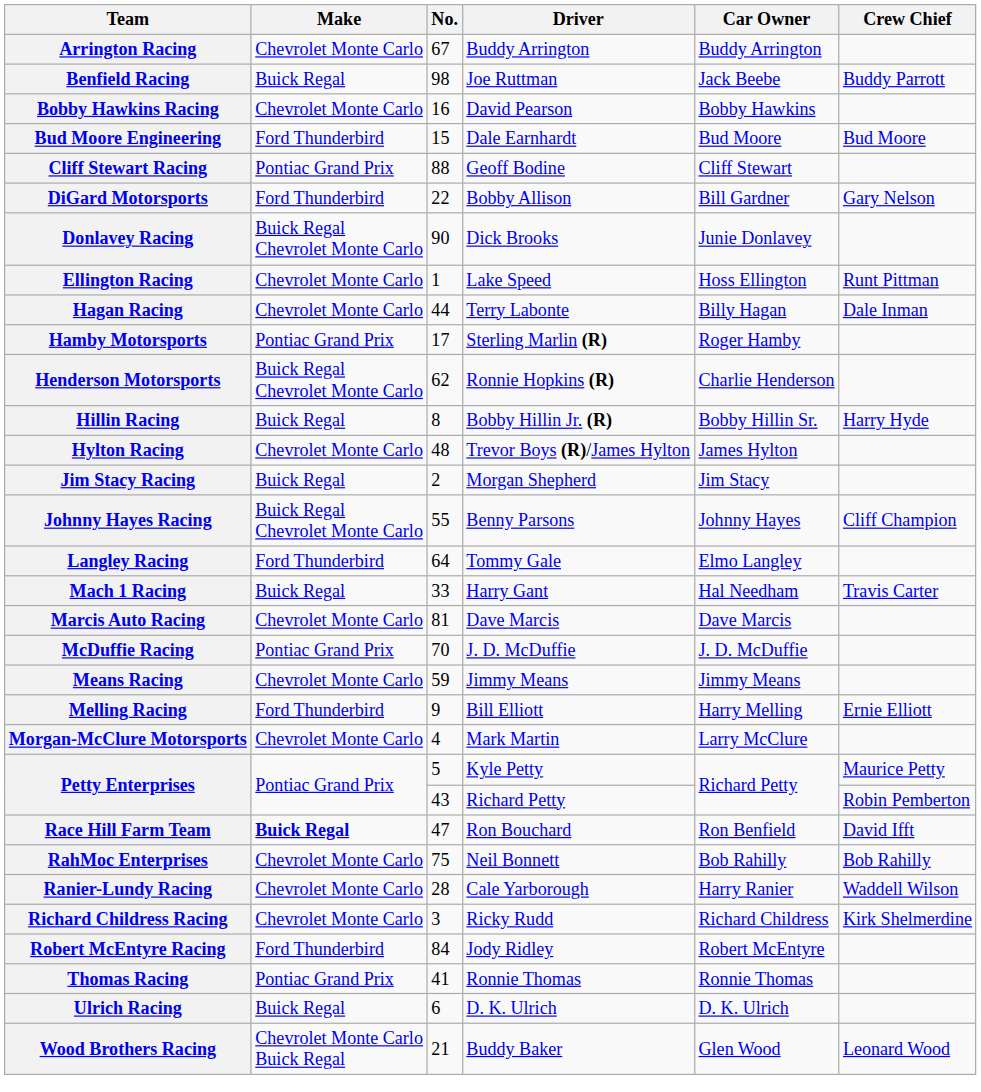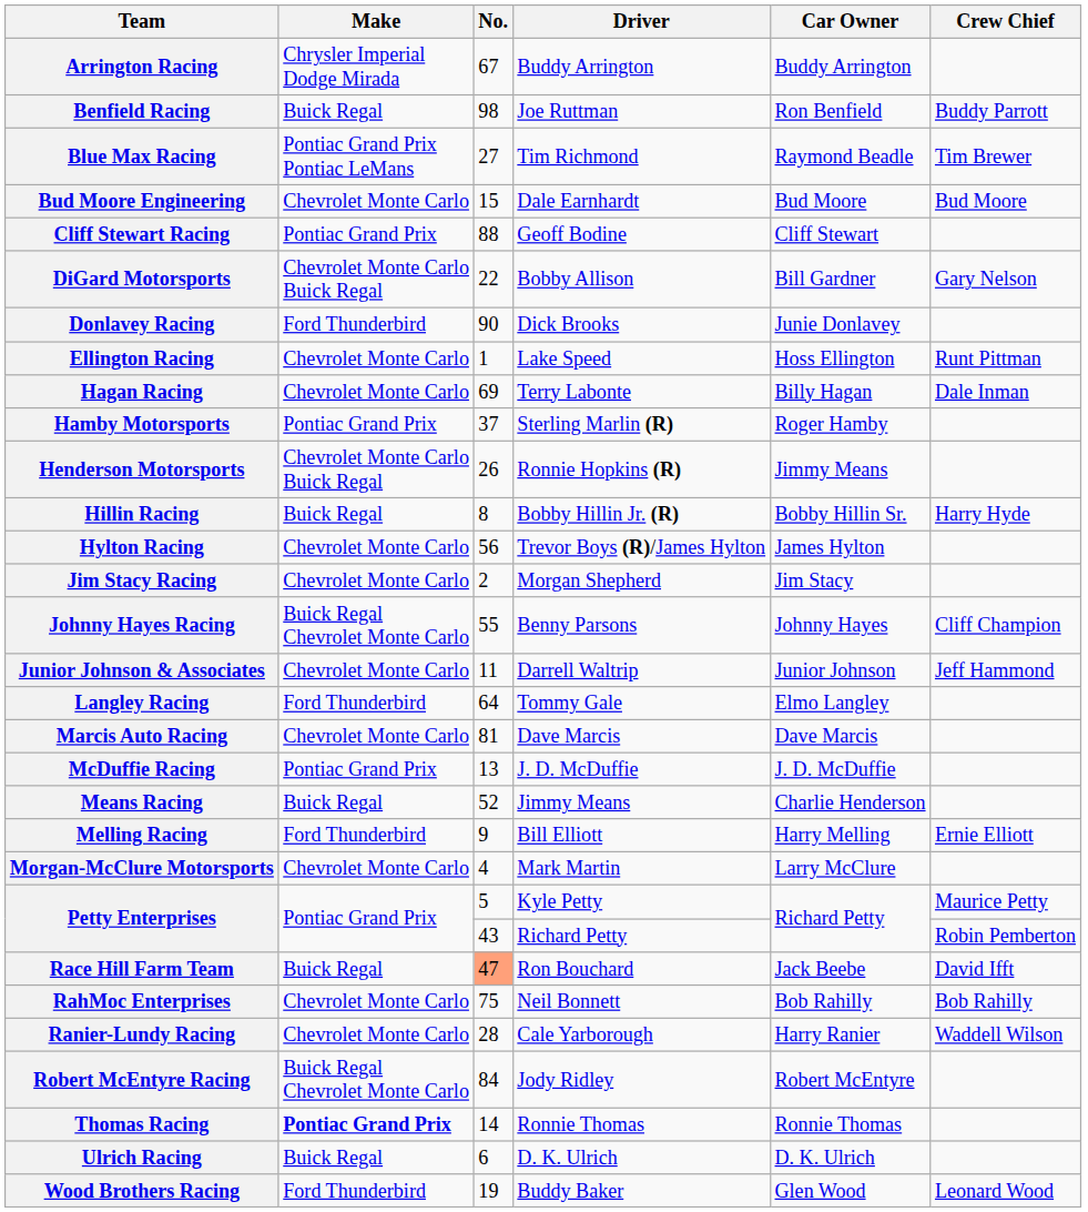 <table class="wikitable" style="font-size: 95%;">
 <tr>
 <th>Team</th>
 <th>Make</th>
 <th>No.</th>
 <th>Driver</th>
 <th>Car Owner</th>
 <th>Crew Chief</th>
 </tr>
 <tr>
 <th><a href='#'>Arrington Racing</a></th>
-<td><a href='#'>Chevrolet Monte Carlo</a></td>
+<td><a href='#'>Chrysler Imperial</a><br><a href='#'>Dodge Mirada</a></td>
 <td>67</td>
 <td><a href='#'>Buddy Arrington</a></td>
 <td><a href='#'>Buddy Arrington</a></td>
 <td></td>
 </tr>
 <tr>
 <th><a href='#'>Benfield Racing</a></th>
 <td><a href='#'>Buick Regal</a></td>
 <td>98</td>
 <td><a href='#'>Joe Ruttman</a></td>
-<td><a href='#'>Jack Beebe</a></td>
+<td><a href='#'>Ron Benfield</a></td>
 <td><a href='#'>Buddy Parrott</a></td>
 </tr>
 <tr>
-<th><a href='#'>Bobby Hawkins Racing</a></th>
-<td><a href='#'>Chevrolet Monte Carlo</a></td>
-<td>16</td>
-<td><a href='#'>David Pearson</a></td>
-<td><a href='#'>Bobby Hawkins</a></td>
-<td></td>
+<th><a href='#'>Blue Max Racing</a></th>
+<td><a href='#'>Pontiac Grand Prix</a><br><a href='#'>Pontiac LeMans</a></td>
+<td>27</td>
+<td><a href='#'>Tim Richmond</a></td>
+<td><a href='#'>Raymond Beadle</a></td>
+<td><a href='#'>Tim Brewer</a></td>
 </tr>
 <tr>
 <th><a href='#'>Bud Moore Engineering</a></th>
-<td><a href='#'>Ford Thunderbird</a></td>
+<td><a href='#'>Chevrolet Monte Carlo</a></td>
 <td>15</td>
 <td><a href='#'>Dale Earnhardt</a></td>
 <td><a href='#'>Bud Moore</a></td>
 <td><a href='#'>Bud Moore</a></td>
 </tr>
 <tr>
 <th><a href='#'>Cliff Stewart Racing</a></th>
 <td><a href='#'>Pontiac Grand Prix</a></td>
 <td>88</td>
 <td><a href='#'>Geoff Bodine</a></td>
 <td><a href='#'>Cliff Stewart</a></td>
 <td></td>
 </tr>
 <tr>
 <th><a href='#'>DiGard Motorsports</a></th>
-<td><a href='#'>Ford Thunderbird</a></td>
+<td><a href='#'>Chevrolet Monte Carlo</a><br><a href='#'>Buick Regal</a></td>
 <td>22</td>
 <td><a href='#'>Bobby Allison</a></td>
 <td><a href='#'>Bill Gardner</a></td>
 <td><a href='#'>Gary Nelson</a></td>
 </tr>
 <tr>
 <th><a href='#'>Donlavey Racing</a></th>
-<td><a href='#'>Buick Regal</a> <br> <a href='#'>Chevrolet Monte Carlo</a></td>
+<td><a href='#'>Ford Thunderbird</a></td>
 <td>90</td>
 <td><a href='#'>Dick Brooks</a></td>
 <td><a href='#'>Junie Donlavey</a></td>
 <td></td>
 </tr>
 <tr>
 <th><a href='#'>Ellington Racing</a></th>
 <td><a href='#'>Chevrolet Monte Carlo</a></td>
 <td>1</td>
 <td><a href='#'>Lake Speed</a></td>
 <td><a href='#'>Hoss Ellington</a></td>
 <td><a href='#'>Runt Pittman</a></td>
 </tr>
 <tr>
 <th><a href='#'>Hagan Racing</a></th>
 <td><a href='#'>Chevrolet Monte Carlo</a></td>
-<td>44</td>
+<td>69</td>
 <td><a href='#'>Terry Labonte</a></td>
 <td><a href='#'>Billy Hagan</a></td>
 <td><a href='#'>Dale Inman</a></td>
 </tr>
 <tr>
 <th><a href='#'>Hamby Motorsports</a></th>
 <td><a href='#'>Pontiac Grand Prix</a></td>
-<td>17</td>
+<td>37</td>
 <td><a href='#'>Sterling Marlin</a> <strong>(R)</strong></td>
 <td><a href='#'>Roger Hamby</a></td>
 <td></td>
 </tr>
 <tr>
 <th><a href='#'>Henderson Motorsports</a></th>
-<td><a href='#'>Buick Regal</a> <br> <a href='#'>Chevrolet Monte Carlo</a></td>
-<td>62</td>
+<td><a href='#'>Chevrolet Monte Carlo</a> <br> <a href='#'>Buick Regal</a></td>
+<td>26</td>
 <td><a href='#'>Ronnie Hopkins</a> <strong>(R)</strong></td>
-<td><a href='#'>Charlie Henderson</a></td>
+<td><a href='#'>Jimmy Means</a></td>
 <td></td>
 </tr>
 <tr>
 <th><a href='#'>Hillin Racing</a></th>
 <td><a href='#'>Buick Regal</a></td>
 <td>8</td>
 <td><a href='#'>Bobby Hillin Jr.</a> <strong>(R)</strong></td>
 <td><a href='#'>Bobby Hillin Sr.</a></td>
 <td><a href='#'>Harry Hyde</a></td>
 </tr>
 <tr>
 <th><a href='#'>Hylton Racing</a></th>
 <td><a href='#'>Chevrolet Monte Carlo</a></td>
-<td>48</td>
+<td>56</td>
 <td><a href='#'>Trevor Boys</a> <strong>(R)</strong>/<a href='#'>James Hylton</a></td>
 <td><a href='#'>James Hylton</a></td>
 <td></td>
 </tr>
 <tr>
 <th><a href='#'>Jim Stacy Racing</a></th>
-<td><a href='#'>Buick Regal</a></td>
+<td><a href='#'>Chevrolet Monte Carlo</a></td>
 <td>2</td>
 <td><a href='#'>Morgan Shepherd</a></td>
 <td><a href='#'>Jim Stacy</a></td>
 <td></td>
 </tr>
 <tr>
 <th><a href='#'>Johnny Hayes Racing</a></th>
 <td><a href='#'>Buick Regal</a> <br> <a href='#'>Chevrolet Monte Carlo</a></td>
 <td>55</td>
 <td><a href='#'>Benny Parsons</a></td>
 <td><a href='#'>Johnny Hayes</a></td>
 <td><a href='#'>Cliff Champion</a></td>
 </tr>
 <tr>
+<th><a href='#'>Junior Johnson & Associates</a></th>
+<td><a href='#'>Chevrolet Monte Carlo</a></td>
+<td>11</td>
+<td><a href='#'>Darrell Waltrip</a></td>
+<td><a href='#'>Junior Johnson</a></td>
+<td><a href='#'>Jeff Hammond</a></td>
+</tr>
+<tr>
 <th><a href='#'>Langley Racing</a></th>
 <td><a href='#'>Ford Thunderbird</a></td>
 <td>64</td>
 <td><a href='#'>Tommy Gale</a></td>
 <td><a href='#'>Elmo Langley</a></td>
 <td></td>
-</tr>
-<tr>
-<th><a href='#'>Mach 1 Racing</a></th>
-<td><a href='#'>Buick Regal</a></td>
-<td>33</td>
-<td><a href='#'>Harry Gant</a></td>
-<td><a href='#'>Hal Needham</a></td>
-<td><a href='#'>Travis Carter</a></td>
 </tr>
 <tr>
 <th><a href='#'>Marcis Auto Racing</a></th>
 <td><a href='#'>Chevrolet Monte Carlo</a></td>
 <td>81</td>
 <td><a href='#'>Dave Marcis</a></td>
 <td><a href='#'>Dave Marcis</a></td>
 <td></td>
 </tr>
 <tr>
 <th><a href='#'>McDuffie Racing</a></th>
 <td><a href='#'>Pontiac Grand Prix</a></td>
-<td>70</td>
+<td>13</td>
 <td><a href='#'>J. D. McDuffie</a></td>
 <td><a href='#'>J. D. McDuffie</a></td>
 <td></td>
 </tr>
 <tr>
 <th><a href='#'>Means Racing</a></th>
-<td><a href='#'>Chevrolet Monte Carlo</a></td>
-<td>59</td>
+<td><a href='#'>Buick Regal</a></td>
+<td>52</td>
 <td><a href='#'>Jimmy Means</a></td>
-<td><a href='#'>Jimmy Means</a></td>
+<td><a href='#'>Charlie Henderson</a></td>
 <td></td>
 </tr>
 <tr>
 <th><a href='#'>Melling Racing</a></th>
 <td><a href='#'>Ford Thunderbird</a></td>
 <td>9</td>
 <td><a href='#'>Bill Elliott</a></td>
 <td><a href='#'>Harry Melling</a></td>
 <td><a href='#'>Ernie Elliott</a></td>
 </tr>
 <tr>
 <th><a href='#'>Morgan-McClure Motorsports</a></th>
 <td><a href='#'>Chevrolet Monte Carlo</a></td>
 <td>4</td>
 <td><a href='#'>Mark Martin</a></td>
 <td><a href='#'>Larry McClure</a></td>
 <td></td>
 </tr>
 <tr>
 <th rowspan=2><a href='#'>Petty Enterprises</a></th>
 <td rowspan=2><a href='#'>Pontiac Grand Prix</a></td>
 <td>5</td>
 <td><a href='#'>Kyle Petty</a></td>
 <td rowspan=2><a href='#'>Richard Petty</a></td>
 <td><a href='#'>Maurice Petty</a></td>
 </tr>
 <tr>
 <td>43</td>
 <td><a href='#'>Richard Petty</a></td>
 <td><a href='#'>Robin Pemberton</a></td>
 </tr>
 <tr>
 <th><a href='#'>Race Hill Farm Team</a></th>
-<td><strong><a href='#'>Buick Regal</a></strong></td>
-<td>47</td>
+<td><a href='#'>Buick Regal</a></td>
+<td style="background: lightsalmon;">47</td>
 <td><a href='#'>Ron Bouchard</a></td>
-<td><a href='#'>Ron Benfield</a></td>
+<td><a href='#'>Jack Beebe</a></td>
 <td><a href='#'>David Ifft</a></td>
 </tr>
 <tr>
 <th><a href='#'>RahMoc Enterprises</a></th>
 <td><a href='#'>Chevrolet Monte Carlo</a></td>
 <td>75</td>
 <td><a href='#'>Neil Bonnett</a></td>
 <td><a href='#'>Bob Rahilly</a></td>
 <td><a href='#'>Bob Rahilly</a></td>
 </tr>
 <tr>
 <th><a href='#'>Ranier-Lundy Racing</a></th>
 <td><a href='#'>Chevrolet Monte Carlo</a></td>
 <td>28</td>
 <td><a href='#'>Cale Yarborough</a></td>
 <td><a href='#'>Harry Ranier</a></td>
 <td><a href='#'>Waddell Wilson</a></td>
 </tr>
 <tr>
-<th><a href='#'>Richard Childress Racing</a></th>
-<td><a href='#'>Chevrolet Monte Carlo</a></td>
-<td>3</td>
-<td><a href='#'>Ricky Rudd</a></td>
-<td><a href='#'>Richard Childress</a></td>
-<td><a href='#'>Kirk Shelmerdine</a></td>
-</tr>
-<tr>
 <th><a href='#'>Robert McEntyre Racing</a></th>
-<td><a href='#'>Ford Thunderbird</a></td>
+<td><a href='#'>Buick Regal</a> <br> <a href='#'>Chevrolet Monte Carlo</a></td>
 <td>84</td>
 <td><a href='#'>Jody Ridley</a></td>
 <td><a href='#'>Robert McEntyre</a></td>
 <td></td>
 </tr>
 <tr>
 <th><a href='#'>Thomas Racing</a></th>
-<td><a href='#'>Pontiac Grand Prix</a></td>
-<td>41</td>
+<td><strong><a href='#'>Pontiac Grand Prix</a></strong></td>
+<td>14</td>
 <td><a href='#'>Ronnie Thomas</a></td>
 <td><a href='#'>Ronnie Thomas</a></td>
 <td></td>
 </tr>
 <tr>
 <th><a href='#'>Ulrich Racing</a></th>
 <td><a href='#'>Buick Regal</a></td>
 <td>6</td>
 <td><a href='#'>D. K. Ulrich</a></td>
 <td><a href='#'>D. K. Ulrich</a></td>
 <td></td>
 </tr>
 <tr>
 <th><a href='#'>Wood Brothers Racing</a></th>
-<td><a href='#'>Chevrolet Monte Carlo</a><br><a href='#'>Buick Regal</a></td>
-<td>21</td>
+<td><a href='#'>Ford Thunderbird</a></td>
+<td>19</td>
 <td><a href='#'>Buddy Baker</a></td>
 <td><a href='#'>Glen Wood</a></td>
 <td><a href='#'>Leonard Wood</a></td>
 </tr>
 </table>
